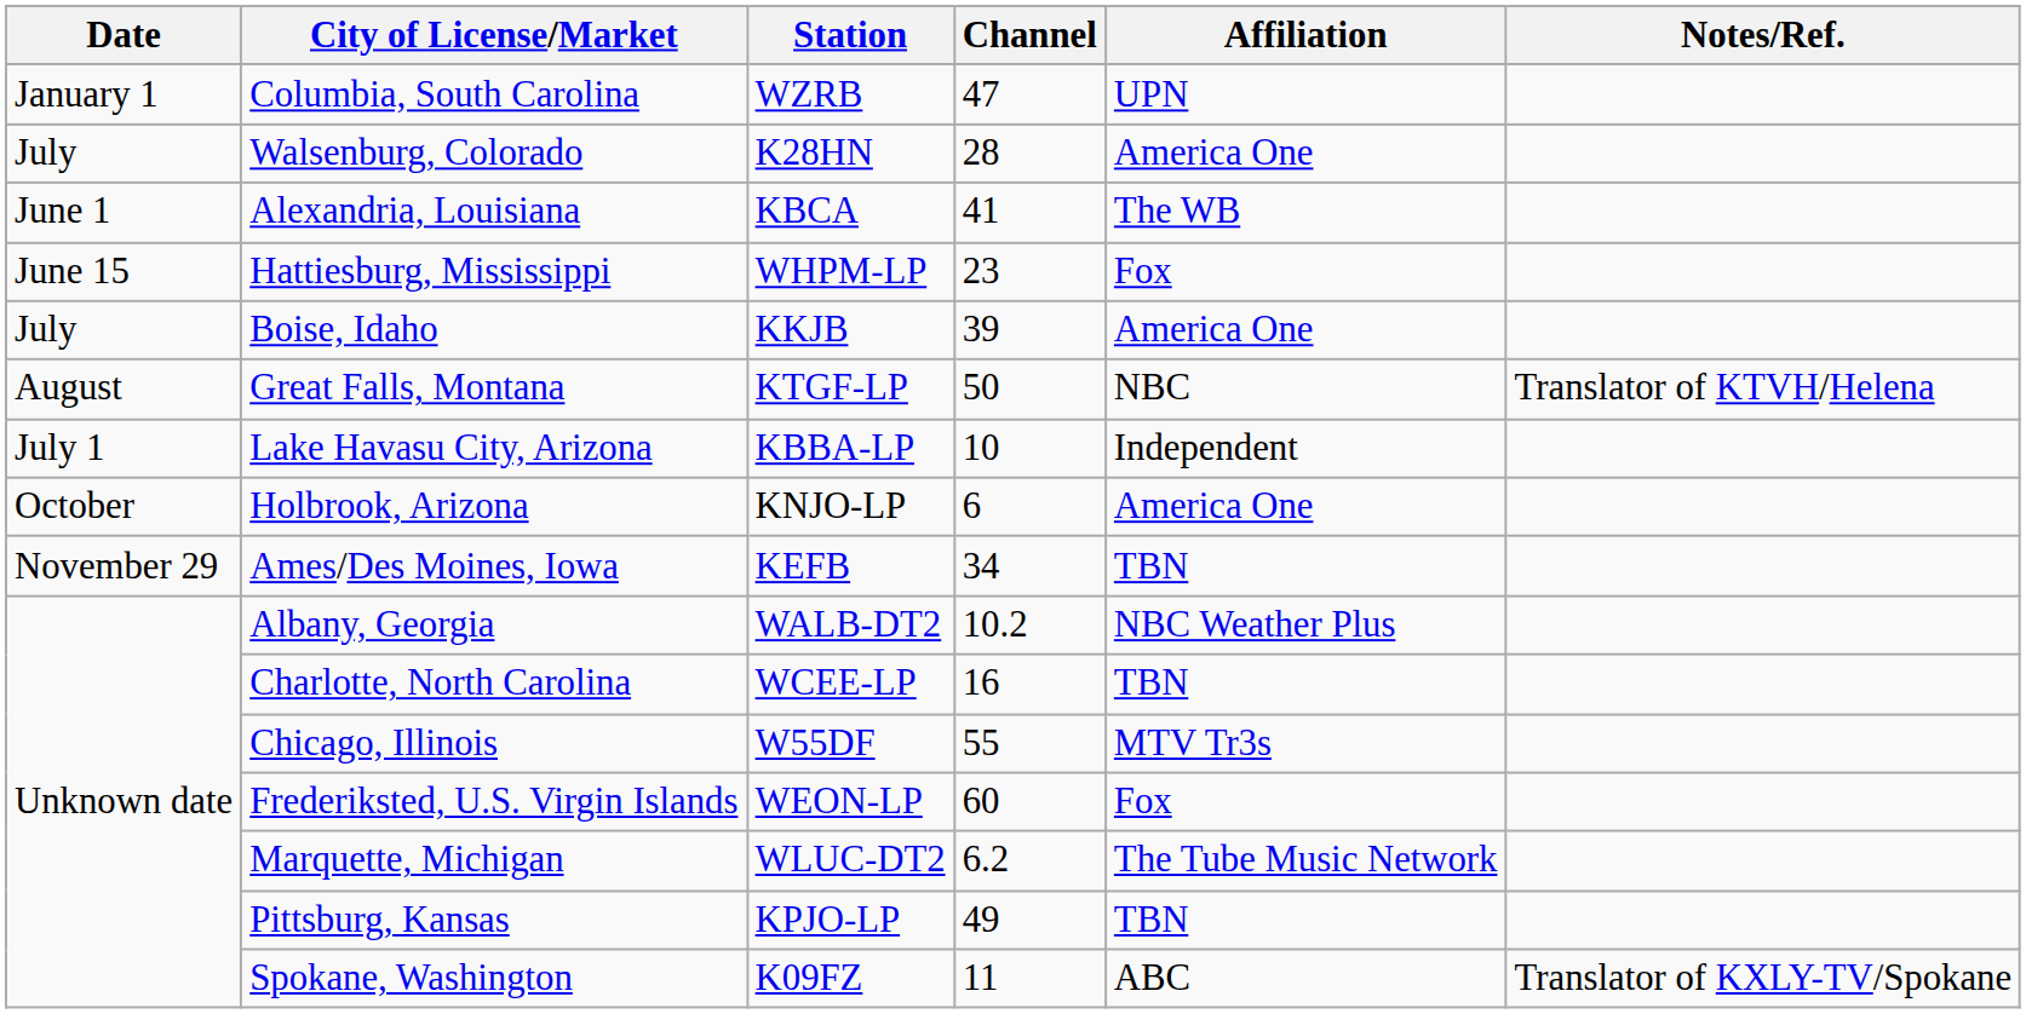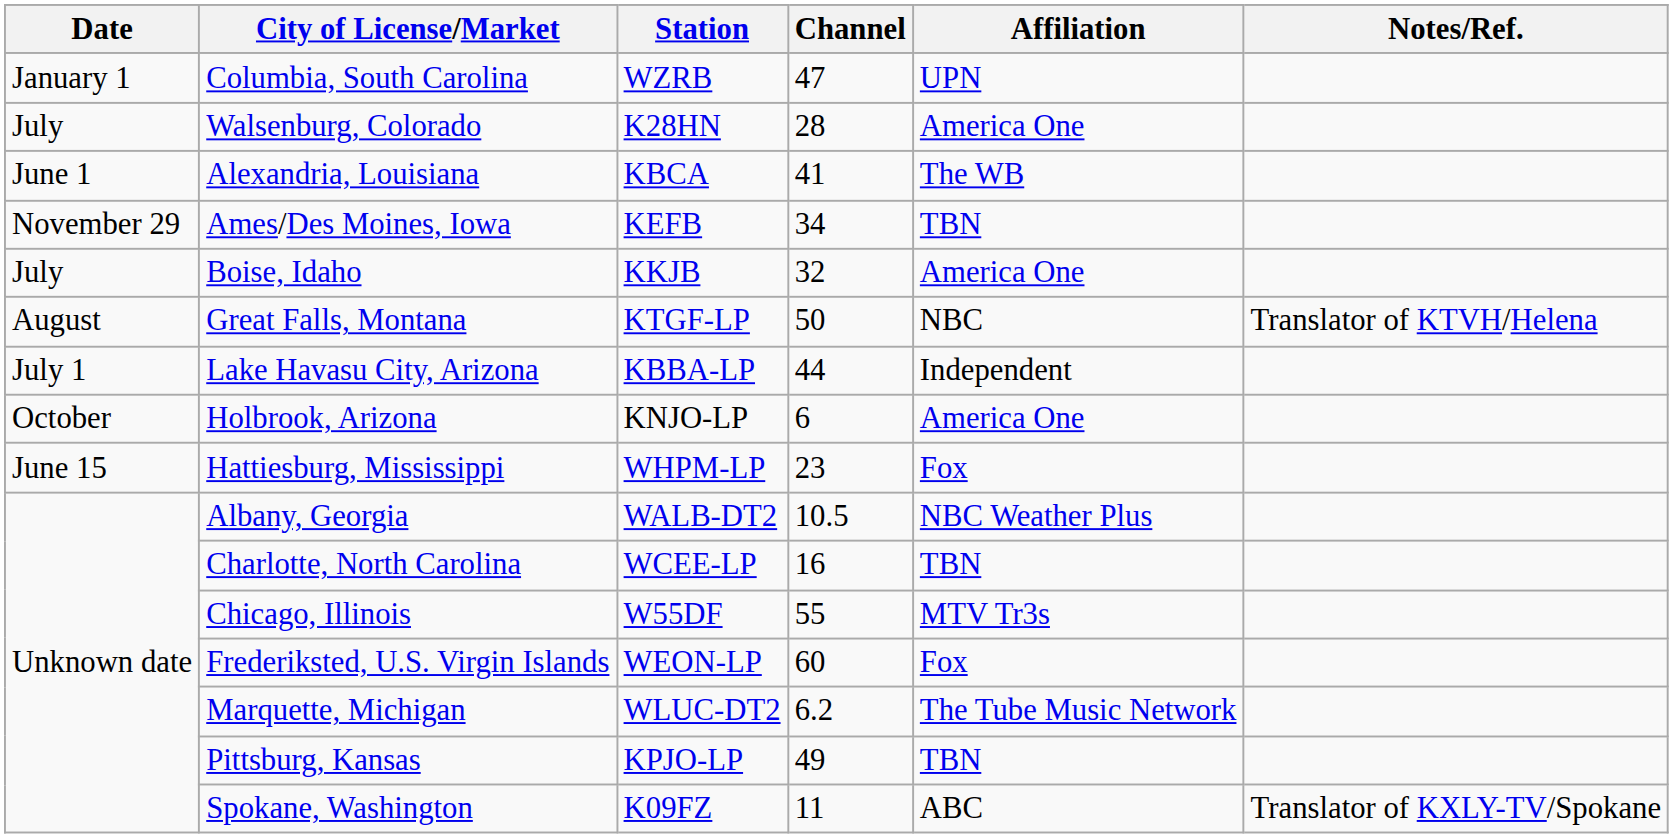 <table class="wikitable sortable">
 <tr>
 <th>Date</th>
 <th><a href='#'>City of License</a>/<a href='#'>Market</a></th>
 <th><a href='#'>Station</a></th>
 <th>Channel</th>
 <th>Affiliation</th>
 <th>Notes/Ref.</th>
 </tr>
 <tr>
 <td>January 1</td>
 <td><a href='#'>Columbia, South Carolina</a></td>
 <td><a href='#'>WZRB</a></td>
 <td>47</td>
 <td><a href='#'>UPN</a></td>
 <td></td>
 </tr>
 <tr>
 <td>July</td>
 <td><a href='#'>Walsenburg, Colorado</a></td>
 <td><a href='#'>K28HN</a></td>
 <td>28</td>
 <td><a href='#'>America One</a></td>
 <td></td>
 </tr>
 <tr>
 <td>June 1</td>
 <td><a href='#'>Alexandria, Louisiana</a></td>
 <td><a href='#'>KBCA</a></td>
 <td>41</td>
 <td><a href='#'>The WB</a></td>
 <td></td>
 </tr>
 <tr>
-<td>June 15</td>
-<td><a href='#'>Hattiesburg, Mississippi</a></td>
-<td><a href='#'>WHPM-LP</a></td>
-<td>23</td>
-<td><a href='#'>Fox</a></td>
+<td>November 29</td>
+<td><a href='#'>Ames</a>/<a href='#'>Des Moines, Iowa</a></td>
+<td><a href='#'>KEFB</a></td>
+<td>34</td>
+<td><a href='#'>TBN</a></td>
 <td></td>
 </tr>
 <tr>
 <td>July</td>
 <td><a href='#'>Boise, Idaho</a></td>
 <td><a href='#'>KKJB</a></td>
-<td>39</td>
+<td>32</td>
 <td><a href='#'>America One</a></td>
 <td></td>
 </tr>
 <tr>
 <td>August</td>
 <td><a href='#'>Great Falls, Montana</a></td>
 <td><a href='#'>KTGF-LP</a></td>
 <td>50</td>
 <td>NBC</td>
 <td>Translator of <a href='#'>KTVH</a>/<a href='#'>Helena</a></td>
 </tr>
 <tr>
 <td>July 1</td>
 <td><a href='#'>Lake Havasu City, Arizona</a></td>
 <td><a href='#'>KBBA-LP</a></td>
-<td>10</td>
+<td>44</td>
 <td>Independent</td>
 <td></td>
 </tr>
 <tr>
 <td>October</td>
 <td><a href='#'>Holbrook, Arizona</a></td>
 <td>KNJO-LP</td>
 <td>6</td>
 <td><a href='#'>America One</a></td>
 <td></td>
 </tr>
 <tr>
-<td>November 29</td>
-<td><a href='#'>Ames</a>/<a href='#'>Des Moines, Iowa</a></td>
-<td><a href='#'>KEFB</a></td>
-<td>34</td>
-<td><a href='#'>TBN</a></td>
+<td>June 15</td>
+<td><a href='#'>Hattiesburg, Mississippi</a></td>
+<td><a href='#'>WHPM-LP</a></td>
+<td>23</td>
+<td><a href='#'>Fox</a></td>
 <td></td>
 </tr>
 <tr>
 <td rowspan=7>Unknown date</td>
 <td><a href='#'>Albany, Georgia</a></td>
 <td><a href='#'>WALB-DT2</a></td>
-<td>10.2</td>
+<td>10.5</td>
 <td><a href='#'>NBC Weather Plus</a></td>
 <td></td>
 </tr>
 <tr>
 <td><a href='#'>Charlotte, North Carolina</a></td>
 <td><a href='#'>WCEE-LP</a></td>
 <td>16</td>
 <td><a href='#'>TBN</a></td>
 <td></td>
 </tr>
 <tr>
 <td><a href='#'>Chicago, Illinois</a></td>
 <td><a href='#'>W55DF</a></td>
 <td>55</td>
 <td><a href='#'>MTV Tr3s</a></td>
 <td></td>
 </tr>
 <tr>
 <td><a href='#'>Frederiksted, U.S. Virgin Islands</a></td>
 <td><a href='#'>WEON-LP</a></td>
 <td>60</td>
 <td><a href='#'>Fox</a></td>
 <td></td>
 </tr>
 <tr>
 <td><a href='#'>Marquette, Michigan</a></td>
 <td><a href='#'>WLUC-DT2</a></td>
 <td>6.2</td>
 <td><a href='#'>The Tube Music Network</a></td>
 <td></td>
 </tr>
 <tr>
 <td><a href='#'>Pittsburg, Kansas</a> <br> </td>
 <td><a href='#'>KPJO-LP</a></td>
 <td>49</td>
 <td><a href='#'>TBN</a></td>
 <td></td>
 </tr>
 <tr>
 <td><a href='#'>Spokane, Washington</a></td>
 <td><a href='#'>K09FZ</a></td>
 <td>11</td>
 <td>ABC</td>
 <td>Translator of <a href='#'>KXLY-TV</a>/Spokane</td>
 </tr>
 </table>
